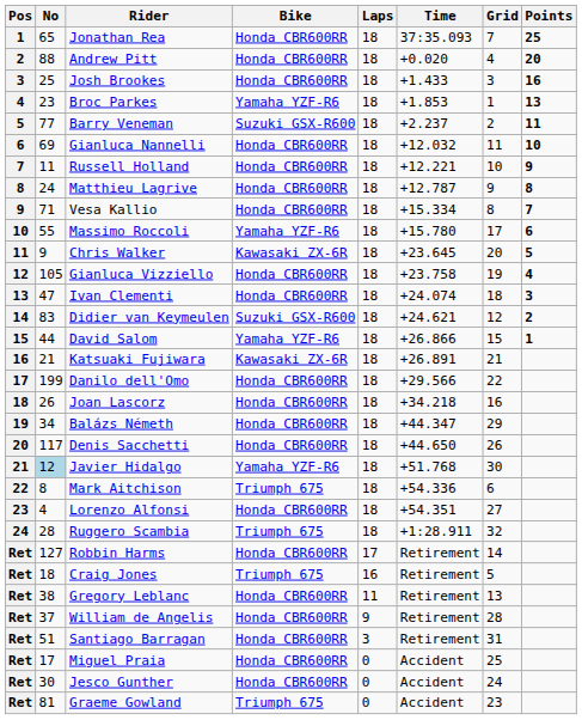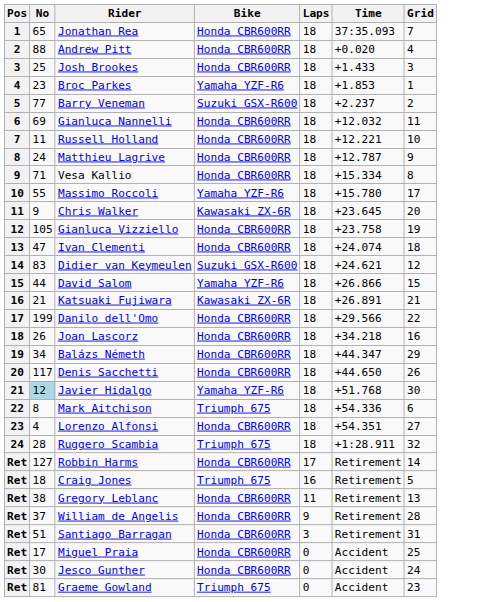 <table class="wikitable" style="font-size: 95%;">
 <tr>
 <th>Pos</th>
 <th>No</th>
 <th>Rider</th>
 <th>Bike</th>
 <th>Laps</th>
 <th>Time</th>
 <th>Grid</th>
-<th>Points</th>
 </tr>
 <tr>
 <th>1</th>
 <td>65</td>
 <td> <a href='#'>Jonathan Rea</a></td>
 <td><a href='#'>Honda CBR600RR</a></td>
 <td>18</td>
 <td>37:35.093</td>
 <td>7</td>
-<td><strong>25</strong></td>
 </tr>
 <tr>
 <th>2</th>
 <td>88</td>
 <td> <a href='#'>Andrew Pitt</a></td>
 <td><a href='#'>Honda CBR600RR</a></td>
 <td>18</td>
 <td>+0.020</td>
 <td>4</td>
-<td><strong>20</strong></td>
 </tr>
 <tr>
 <th>3</th>
 <td>25</td>
 <td> <a href='#'>Josh Brookes</a></td>
 <td><a href='#'>Honda CBR600RR</a></td>
 <td>18</td>
 <td>+1.433</td>
 <td>3</td>
-<td><strong>16</strong></td>
 </tr>
 <tr>
 <th>4</th>
 <td>23</td>
 <td> <a href='#'>Broc Parkes</a></td>
 <td><a href='#'>Yamaha YZF-R6</a></td>
 <td>18</td>
 <td>+1.853</td>
 <td>1</td>
-<td><strong>13</strong></td>
 </tr>
 <tr>
 <th>5</th>
 <td>77</td>
 <td> <a href='#'>Barry Veneman</a></td>
 <td><a href='#'>Suzuki GSX-R600</a></td>
 <td>18</td>
 <td>+2.237</td>
 <td>2</td>
-<td><strong>11</strong></td>
 </tr>
 <tr>
 <th>6</th>
 <td>69</td>
 <td> <a href='#'>Gianluca Nannelli</a></td>
 <td><a href='#'>Honda CBR600RR</a></td>
 <td>18</td>
 <td>+12.032</td>
 <td>11</td>
-<td><strong>10</strong></td>
 </tr>
 <tr>
 <th>7</th>
 <td>11</td>
 <td> <a href='#'>Russell Holland</a></td>
 <td><a href='#'>Honda CBR600RR</a></td>
 <td>18</td>
 <td>+12.221</td>
 <td>10</td>
-<td><strong>9</strong></td>
 </tr>
 <tr>
 <th>8</th>
 <td>24</td>
 <td> <a href='#'>Matthieu Lagrive</a></td>
 <td><a href='#'>Honda CBR600RR</a></td>
 <td>18</td>
 <td>+12.787</td>
 <td>9</td>
-<td><strong>8</strong></td>
 </tr>
 <tr>
 <th>9</th>
 <td>71</td>
 <td> Vesa Kallio</td>
 <td><a href='#'>Honda CBR600RR</a></td>
 <td>18</td>
 <td>+15.334</td>
 <td>8</td>
-<td><strong>7</strong></td>
 </tr>
 <tr>
 <th>10</th>
 <td>55</td>
 <td> <a href='#'>Massimo Roccoli</a></td>
 <td><a href='#'>Yamaha YZF-R6</a></td>
 <td>18</td>
 <td>+15.780</td>
 <td>17</td>
-<td><strong>6</strong></td>
 </tr>
 <tr>
 <th>11</th>
 <td>9</td>
 <td> <a href='#'>Chris Walker</a></td>
 <td><a href='#'>Kawasaki ZX-6R</a></td>
 <td>18</td>
 <td>+23.645</td>
 <td>20</td>
-<td><strong>5</strong></td>
 </tr>
 <tr>
 <th>12</th>
 <td>105</td>
 <td> <a href='#'>Gianluca Vizziello</a></td>
 <td><a href='#'>Honda CBR600RR</a></td>
 <td>18</td>
 <td>+23.758</td>
 <td>19</td>
-<td><strong>4</strong></td>
 </tr>
 <tr>
 <th>13</th>
 <td>47</td>
 <td> <a href='#'>Ivan Clementi</a></td>
 <td><a href='#'>Honda CBR600RR</a></td>
 <td>18</td>
 <td>+24.074</td>
 <td>18</td>
-<td><strong>3</strong></td>
 </tr>
 <tr>
 <th>14</th>
 <td>83</td>
 <td> <a href='#'>Didier van Keymeulen</a></td>
 <td><a href='#'>Suzuki GSX-R600</a></td>
 <td>18</td>
 <td>+24.621</td>
 <td>12</td>
-<td><strong>2</strong></td>
 </tr>
 <tr>
 <th>15</th>
 <td>44</td>
 <td> <a href='#'>David Salom</a></td>
 <td><a href='#'>Yamaha YZF-R6</a></td>
 <td>18</td>
 <td>+26.866</td>
 <td>15</td>
-<td><strong>1</strong></td>
 </tr>
 <tr>
 <th>16</th>
 <td>21</td>
 <td> <a href='#'>Katsuaki Fujiwara</a></td>
 <td><a href='#'>Kawasaki ZX-6R</a></td>
 <td>18</td>
 <td>+26.891</td>
 <td>21</td>
-<td></td>
 </tr>
 <tr>
 <th>17</th>
 <td>199</td>
 <td> <a href='#'>Danilo dell'Omo</a></td>
 <td><a href='#'>Honda CBR600RR</a></td>
 <td>18</td>
 <td>+29.566</td>
 <td>22</td>
-<td></td>
 </tr>
 <tr>
 <th>18</th>
 <td>26</td>
 <td> <a href='#'>Joan Lascorz</a></td>
 <td><a href='#'>Honda CBR600RR</a></td>
 <td>18</td>
 <td>+34.218</td>
 <td>16</td>
-<td></td>
 </tr>
 <tr>
 <th>19</th>
 <td>34</td>
 <td> <a href='#'>Balázs Németh</a></td>
 <td><a href='#'>Honda CBR600RR</a></td>
 <td>18</td>
 <td>+44.347</td>
 <td>29</td>
-<td></td>
 </tr>
 <tr>
 <th>20</th>
 <td>117</td>
 <td> <a href='#'>Denis Sacchetti</a></td>
 <td><a href='#'>Honda CBR600RR</a></td>
 <td>18</td>
 <td>+44.650</td>
 <td>26</td>
-<td></td>
 </tr>
 <tr>
 <th>21</th>
 <td style="background: lightblue;">12</td>
 <td> <a href='#'>Javier Hidalgo</a></td>
 <td><a href='#'>Yamaha YZF-R6</a></td>
 <td>18</td>
 <td>+51.768</td>
 <td>30</td>
-<td></td>
 </tr>
 <tr>
 <th>22</th>
 <td>8</td>
 <td> <a href='#'>Mark Aitchison</a></td>
 <td><a href='#'>Triumph 675</a></td>
 <td>18</td>
 <td>+54.336</td>
 <td>6</td>
-<td></td>
 </tr>
 <tr>
 <th>23</th>
 <td>4</td>
 <td> <a href='#'>Lorenzo Alfonsi</a></td>
 <td><a href='#'>Honda CBR600RR</a></td>
 <td>18</td>
 <td>+54.351</td>
 <td>27</td>
-<td></td>
 </tr>
 <tr>
 <th>24</th>
 <td>28</td>
 <td> <a href='#'>Ruggero Scambia</a></td>
 <td><a href='#'>Triumph 675</a></td>
 <td>18</td>
 <td>+1:28.911</td>
 <td>32</td>
-<td></td>
 </tr>
 <tr>
 <th>Ret</th>
 <td>127</td>
 <td> <a href='#'>Robbin Harms</a></td>
 <td><a href='#'>Honda CBR600RR</a></td>
 <td>17</td>
 <td>Retirement</td>
 <td>14</td>
-<td></td>
 </tr>
 <tr>
 <th>Ret</th>
 <td>18</td>
 <td> <a href='#'>Craig Jones</a></td>
 <td><a href='#'>Triumph 675</a></td>
 <td>16</td>
 <td>Retirement</td>
 <td>5</td>
-<td></td>
 </tr>
 <tr>
 <th>Ret</th>
 <td>38</td>
 <td> <a href='#'>Gregory Leblanc</a></td>
 <td><a href='#'>Honda CBR600RR</a></td>
 <td>11</td>
 <td>Retirement</td>
 <td>13</td>
-<td></td>
 </tr>
 <tr>
 <th>Ret</th>
 <td>37</td>
 <td> <a href='#'>William de Angelis</a></td>
 <td><a href='#'>Honda CBR600RR</a></td>
 <td>9</td>
 <td>Retirement</td>
 <td>28</td>
-<td></td>
 </tr>
 <tr>
 <th>Ret</th>
 <td>51</td>
 <td> <a href='#'>Santiago Barragan</a></td>
 <td><a href='#'>Honda CBR600RR</a></td>
 <td>3</td>
 <td>Retirement</td>
 <td>31</td>
-<td></td>
 </tr>
 <tr>
 <th>Ret</th>
 <td>17</td>
 <td> <a href='#'>Miguel Praia</a></td>
 <td><a href='#'>Honda CBR600RR</a></td>
 <td>0</td>
 <td>Accident</td>
 <td>25</td>
-<td></td>
 </tr>
 <tr>
 <th>Ret</th>
 <td>30</td>
 <td> <a href='#'>Jesco Gunther</a></td>
 <td><a href='#'>Honda CBR600RR</a></td>
 <td>0</td>
 <td>Accident</td>
 <td>24</td>
-<td></td>
 </tr>
 <tr>
 <th>Ret</th>
 <td>81</td>
 <td> <a href='#'>Graeme Gowland</a></td>
 <td><a href='#'>Triumph 675</a></td>
 <td>0</td>
 <td>Accident</td>
 <td>23</td>
-<td></td>
 </tr>
 </table>
